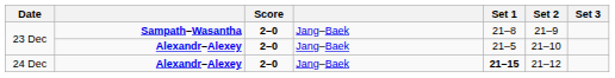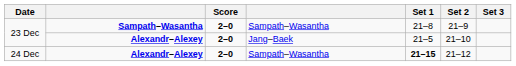 <table class="wikitable" style="text-align: center; font-size:90% ">
 <tr>
 <th width="60">Date</th>
 <th align="right" width="250"></th>
 <th width="60">Score</th>
 <th align="left" width="250"></th>
 <th width="50">Set 1</th>
 <th width="50">Set 2</th>
 <th width="50">Set 3</th>
 </tr>
 <tr>
 <td rowspan=2>23 Dec</td>
 <td align=right><strong><a href='#'>Sampath</a>–<a href='#'>Wasantha</a> </strong></td>
 <td align=center><strong>2–0</strong></td>
-<td align=left> <a href='#'>Jang</a>–<a href='#'>Baek</a></td>
+<td align=left> <a href='#'>Sampath</a>–<a href='#'>Wasantha</a></td>
 <td>21–8</td>
 <td>21–9</td>
 <td></td>
 </tr>
 <tr>
 <td align=right><strong><a href='#'>Alexandr</a>–<a href='#'>Alexey</a> </strong></td>
 <td align=center><strong>2–0</strong></td>
 <td align=left> <a href='#'>Jang</a>–<a href='#'>Baek</a></td>
 <td>21–5</td>
 <td>21–10</td>
 <td></td>
 </tr>
 <tr>
 <td>24 Dec</td>
 <td align=right><strong><a href='#'>Alexandr</a>–<a href='#'>Alexey</a> </strong></td>
 <td align=center><strong>2–0</strong></td>
-<td align=left> <a href='#'>Jang</a>–<a href='#'>Baek</a></td>
+<td align=left> <a href='#'>Sampath</a>–<a href='#'>Wasantha</a></td>
 <td><strong>21–15</strong></td>
 <td>21–12</td>
 <td></td>
 </tr>
 </table>
